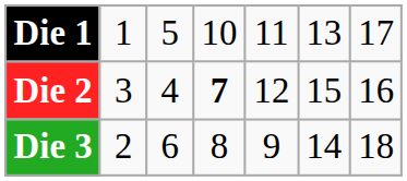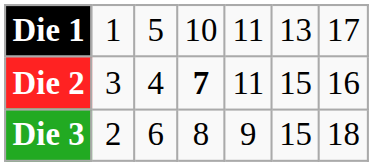 <table class="wikitable" style=text-align:center>
 <tr>
 <th style="background: #000000; color: white;">Die 1</th>
 <td style="width: 10pt;">1</td>
 <td style="width: 10pt;">5</td>
 <td style="width: 10pt;">10</td>
 <td style="width: 10pt;">11</td>
 <td style="width: 10pt;">13</td>
 <td style="width: 10pt;">17</td>
 </tr>
 <tr>
 <th style="background: #FF2222; color: white;">Die 2</th>
 <td>3</td>
 <td>4</td>
 <td><strong>7</strong></td>
-<td>12</td>
+<td>11</td>
 <td>15</td>
 <td>16</td>
 </tr>
 <tr>
 <th style="background: #22AA22; color: white;">Die 3</th>
 <td>2</td>
 <td>6</td>
 <td>8</td>
 <td>9</td>
-<td>14</td>
+<td>15</td>
 <td>18</td>
 </tr>
 </table>
